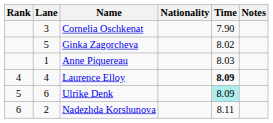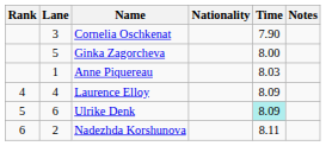 <table class="wikitable sortable" style="text-align:center">
 <tr>
 <th>Rank</th>
 <th>Lane</th>
 <th>Name</th>
 <th>Nationality</th>
 <th>Time</th>
 <th>Notes</th>
 </tr>
 <tr>
 <td></td>
 <td>3</td>
 <td align="left"><a href='#'>Cornelia Oschkenat</a></td>
 <td align=left></td>
 <td>7.90</td>
 <td></td>
 </tr>
 <tr>
 <td></td>
 <td>5</td>
 <td align="left"><a href='#'>Ginka Zagorcheva</a></td>
 <td align=left></td>
-<td>8.02</td>
+<td>8.00</td>
 <td></td>
 </tr>
 <tr>
 <td></td>
 <td>1</td>
 <td align="left"><a href='#'>Anne Piquereau</a></td>
 <td align=left></td>
 <td>8.03</td>
 <td></td>
 </tr>
 <tr>
 <td>4</td>
 <td>4</td>
 <td align="left"><a href='#'>Laurence Elloy</a></td>
 <td align=left></td>
-<td><strong>8.09</strong></td>
+<td>8.09</td>
 <td></td>
 </tr>
 <tr>
 <td>5</td>
 <td>6</td>
 <td align="left"><a href='#'>Ulrike Denk</a></td>
 <td align=left></td>
 <td style="background: paleturquoise;">8.09</td>
 <td></td>
 </tr>
 <tr>
 <td>6</td>
 <td>2</td>
 <td align="left"><a href='#'>Nadezhda Korshunova</a></td>
 <td align=left></td>
 <td>8.11</td>
 <td></td>
 </tr>
 </table>
